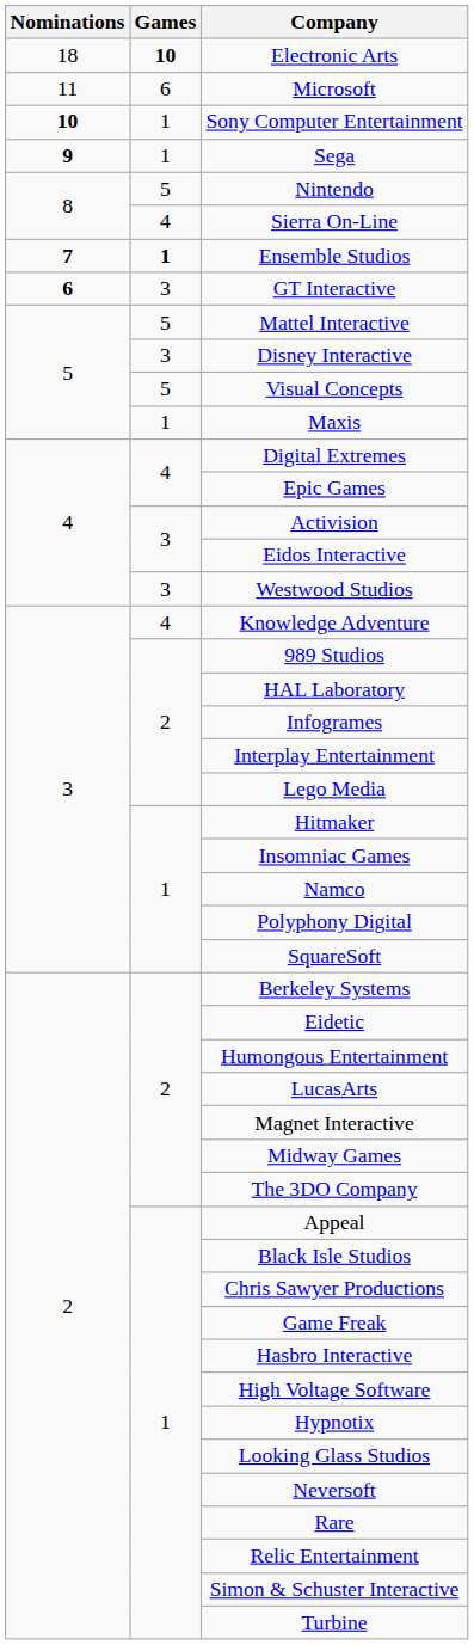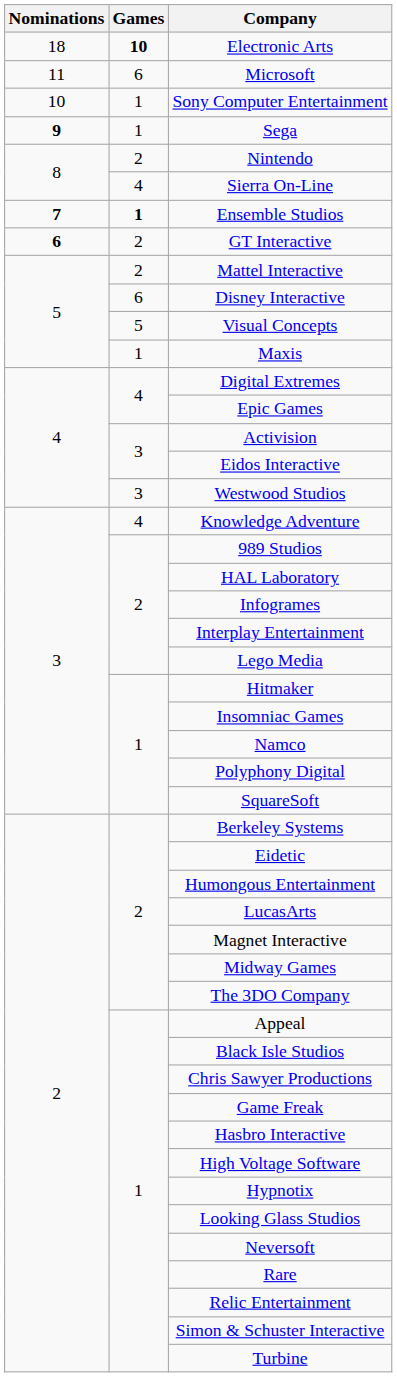 <table class="wikitable floatright" rowspan="2" style="text-align:center;" background: #f6e39c;>
 <tr>
 <th scope="col" align="center">Nominations</th>
 <th scope="col" align="center">Games</th>
 <th scope="col" align="center">Company</th>
 </tr>
 <tr>
 <td>18</td>
 <td><strong>10</strong></td>
 <td><a href='#'>Electronic Arts</a></td>
 </tr>
 <tr>
 <td>11</td>
 <td>6</td>
 <td><a href='#'>Microsoft</a></td>
 </tr>
 <tr>
-<td><strong>10</strong></td>
+<td>10</td>
 <td>1</td>
 <td><a href='#'>Sony Computer Entertainment</a></td>
 </tr>
 <tr>
 <td><strong>9</strong></td>
 <td>1</td>
 <td><a href='#'>Sega</a></td>
 </tr>
 <tr>
 <td rowspan=2>8</td>
-<td>5</td>
+<td>2</td>
 <td><a href='#'>Nintendo</a></td>
 </tr>
 <tr>
 <td>4</td>
 <td><a href='#'>Sierra On-Line</a></td>
 </tr>
 <tr>
 <td><strong>7</strong></td>
 <td><strong>1</strong></td>
 <td><a href='#'>Ensemble Studios</a></td>
 </tr>
 <tr>
 <td><strong>6</strong></td>
-<td>3</td>
+<td>2</td>
 <td><a href='#'>GT Interactive</a></td>
 </tr>
 <tr>
 <td rowspan=4>5</td>
-<td>5</td>
+<td>2</td>
 <td><a href='#'>Mattel Interactive</a></td>
 </tr>
 <tr>
-<td>3</td>
+<td>6</td>
 <td><a href='#'>Disney Interactive</a></td>
 </tr>
 <tr>
 <td>5</td>
 <td><a href='#'>Visual Concepts</a></td>
 </tr>
 <tr>
 <td>1</td>
 <td><a href='#'>Maxis</a></td>
 </tr>
 <tr>
 <td rowspan=5>4</td>
 <td rowspan=2>4</td>
 <td><a href='#'>Digital Extremes</a></td>
 </tr>
 <tr>
 <td><a href='#'>Epic Games</a></td>
 </tr>
 <tr>
 <td rowspan=2>3</td>
 <td><a href='#'>Activision</a></td>
 </tr>
 <tr>
 <td><a href='#'>Eidos Interactive</a></td>
 </tr>
 <tr>
 <td>3</td>
 <td><a href='#'>Westwood Studios</a></td>
 </tr>
 <tr>
 <td rowspan=11>3</td>
 <td>4</td>
 <td><a href='#'>Knowledge Adventure</a></td>
 </tr>
 <tr>
 <td rowspan=5>2</td>
 <td><a href='#'>989 Studios</a></td>
 </tr>
 <tr>
 <td><a href='#'>HAL Laboratory</a></td>
 </tr>
 <tr>
 <td><a href='#'>Infogrames</a></td>
 </tr>
 <tr>
 <td><a href='#'>Interplay Entertainment</a></td>
 </tr>
 <tr>
 <td><a href='#'>Lego Media</a></td>
 </tr>
 <tr>
 <td rowspan=5>1</td>
 <td><a href='#'>Hitmaker</a></td>
 </tr>
 <tr>
 <td><a href='#'>Insomniac Games</a></td>
 </tr>
 <tr>
 <td><a href='#'>Namco</a></td>
 </tr>
 <tr>
 <td><a href='#'>Polyphony Digital</a></td>
 </tr>
 <tr>
 <td><a href='#'>SquareSoft</a></td>
 </tr>
 <tr>
 <td rowspan=20>2</td>
 <td rowspan=7>2</td>
 <td><a href='#'>Berkeley Systems</a></td>
 </tr>
 <tr>
 <td><a href='#'>Eidetic</a></td>
 </tr>
 <tr>
 <td><a href='#'>Humongous Entertainment</a></td>
 </tr>
 <tr>
 <td><a href='#'>LucasArts</a></td>
 </tr>
 <tr>
 <td>Magnet Interactive</td>
 </tr>
 <tr>
 <td><a href='#'>Midway Games</a></td>
 </tr>
 <tr>
 <td><a href='#'>The 3DO Company</a></td>
 </tr>
 <tr>
 <td rowspan=13>1</td>
 <td>Appeal</td>
 </tr>
 <tr>
 <td><a href='#'>Black Isle Studios</a></td>
 </tr>
 <tr>
 <td><a href='#'>Chris Sawyer Productions</a></td>
 </tr>
 <tr>
 <td><a href='#'>Game Freak</a></td>
 </tr>
 <tr>
 <td><a href='#'>Hasbro Interactive</a></td>
 </tr>
 <tr>
 <td><a href='#'>High Voltage Software</a></td>
 </tr>
 <tr>
 <td><a href='#'>Hypnotix</a></td>
 </tr>
 <tr>
 <td><a href='#'>Looking Glass Studios</a></td>
 </tr>
 <tr>
 <td><a href='#'>Neversoft</a></td>
 </tr>
 <tr>
 <td><a href='#'>Rare</a></td>
 </tr>
 <tr>
 <td><a href='#'>Relic Entertainment</a></td>
 </tr>
 <tr>
 <td><a href='#'>Simon & Schuster Interactive</a></td>
 </tr>
 <tr>
 <td><a href='#'>Turbine</a></td>
 </tr>
 </table>
